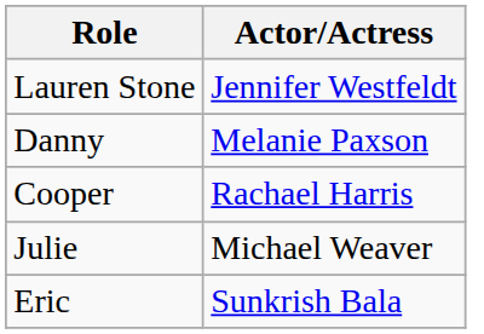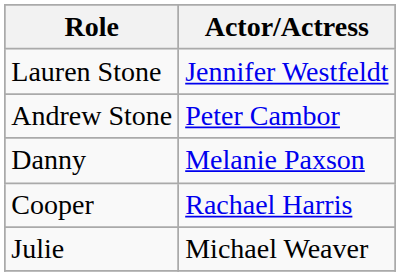 <table class="wikitable">
 <tr>
 <th>Role</th>
 <th>Actor/Actress</th>
 </tr>
 <tr>
 <td>Lauren Stone</td>
 <td><a href='#'>Jennifer Westfeldt</a></td>
+</tr>
+<tr>
+<td>Andrew Stone</td>
+<td><a href='#'>Peter Cambor</a></td>
 </tr>
 <tr>
 <td>Danny</td>
 <td><a href='#'>Melanie Paxson</a></td>
 </tr>
 <tr>
 <td>Cooper</td>
 <td><a href='#'>Rachael Harris</a></td>
 </tr>
 <tr>
 <td>Julie</td>
 <td>Michael Weaver</td>
 </tr>
-<tr>
-<td>Eric</td>
-<td><a href='#'>Sunkrish Bala</a></td>
-</tr>
 </table>
